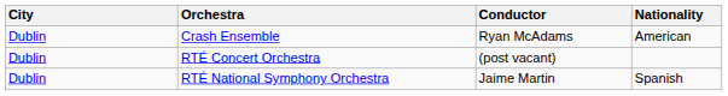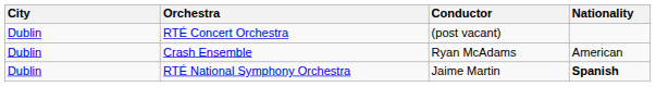 <table class="wikitable">
 <tr>
 <td style="width: 200px; background: #f2f2f2"><strong>City</strong></td>
 <td style="width: 350px; background: #f2f2f2"><strong>Orchestra</strong></td>
 <td style="width: 180px; background: #f2f2f2"><strong>Conductor</strong></td>
 <td style="width: 100px; background: #f2f2f2"><strong>Nationality</strong></td>
 </tr>
 <tr>
 <td><a href='#'>Dublin</a></td>
+<td><a href='#'>RTÉ Concert Orchestra</a></td>
+<td>(post vacant)</td>
+<td></td>
+</tr>
+<tr>
+<td><a href='#'>Dublin</a></td>
 <td><a href='#'>Crash Ensemble</a></td>
 <td>Ryan McAdams</td>
 <td>American</td>
 </tr>
 <tr>
 <td><a href='#'>Dublin</a></td>
-<td><a href='#'>RTÉ Concert Orchestra</a></td>
-<td>(post vacant)</td>
-<td></td>
-</tr>
-<tr>
-<td><a href='#'>Dublin</a></td>
 <td><a href='#'>RTÉ National Symphony Orchestra </a></td>
 <td>Jaime Martin</td>
-<td>Spanish</td>
+<td><strong>Spanish</strong></td>
 </tr>
 </table>
